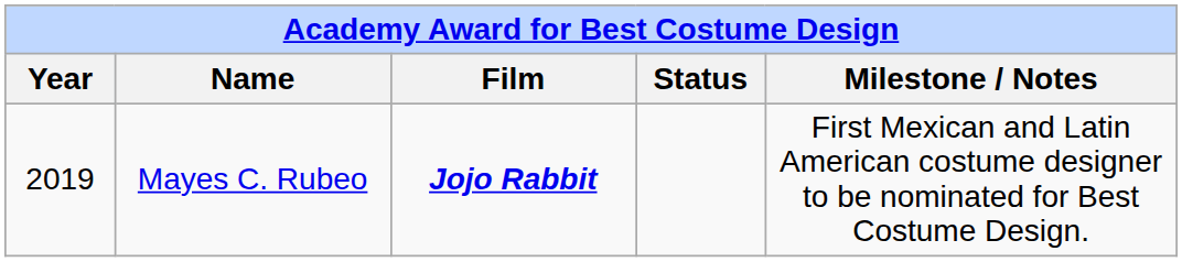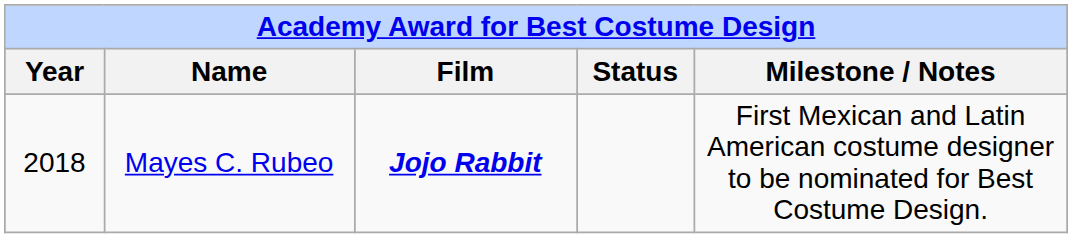 <table class="wikitable" style="text-align: center">
 <tr ---- bgcolor="#bfd7ff">
 <td colspan=5 align=center><strong><a href='#'>Academy Award for Best Costume Design</a></strong></td>
 </tr>
 <tr ---- bgcolor="#ebf5ff">
 <th width="75">Year</th>
 <th width="300">Name</th>
 <th width="250">Film</th>
 <th width="80">Status</th>
 <th width="450">Milestone / Notes</th>
 </tr>
 <tr>
-<td>2019</td>
+<td>2018</td>
 <td><a href='#'>Mayes C. Rubeo</a></td>
 <td><strong><em><a href='#'>Jojo Rabbit</a></em></strong></td>
 <td></td>
 <td>First Mexican and Latin American costume designer to be nominated for Best Costume Design.</td>
 </tr>
 </table>
